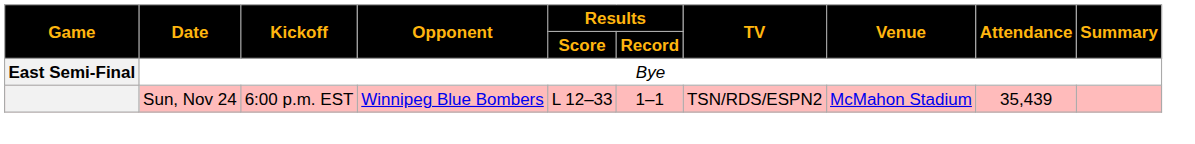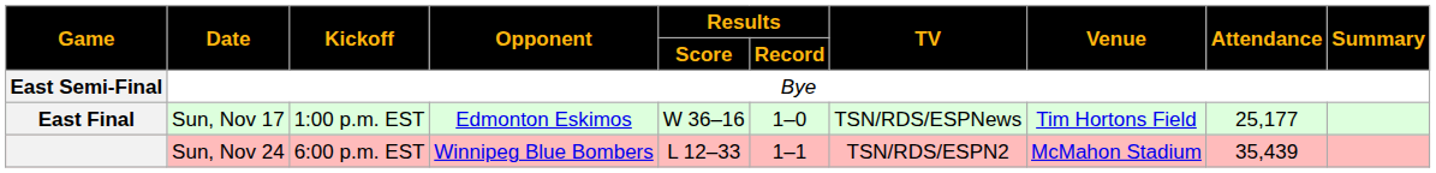 <table class="wikitable" style="font-size: 95%;">
 <tr>
 <th style="background:black;color:#FFB60F;" rowspan=2>Game</th>
 <th style="background:black;color:#FFB60F;" rowspan=2>Date</th>
 <th style="background:black;color:#FFB60F;" rowspan=2>Kickoff</th>
 <th style="background:black;color:#FFB60F;" rowspan=2>Opponent</th>
 <th style="background:black;color:#FFB60F;" colspan=2>Results</th>
 <th style="background:black;color:#FFB60F;" rowspan=2>TV</th>
 <th style="background:black;color:#FFB60F;" rowspan=2>Venue</th>
 <th style="background:black;color:#FFB60F;" rowspan=2>Attendance</th>
 <th style="background:black;color:#FFB60F;" rowspan=2>Summary</th>
 </tr>
 <tr>
 <th style="background:black;color:#FFB60F;">Score</th>
 <th style="background:black;color:#FFB60F;">Record</th>
 </tr>
 <tr bgcolor="#ffffff" align="center">
 <th align="center">East Semi-Final</th>
 <td colspan="9" valign="middle" align="center"><em>Bye</em></td>
 </tr>
+<tr align="center"  bgcolor="ddffdd">
+<th align="center">East Final</th>
+<td align="center">Sun, Nov 17</td>
+<td align="center">1:00 p.m. EST</td>
+<td align="center"><a href='#'>Edmonton Eskimos</a></td>
+<td align="center">W 36–16</td>
+<td align="center">1–0</td>
+<td align="center">TSN/RDS/ESPNews</td>
+<td align="center"><a href='#'>Tim Hortons Field</a></td>
+<td align="center">25,177</td>
+<td align="center"></td>
+</tr>
 <tr align="center" bgcolor="ffbbbb">
 <th style="text-align:center;"><a href='#'></a></th>
 <td align="center">Sun, Nov 24</td>
 <td align="center">6:00 p.m. EST</td>
 <td align="center"><a href='#'>Winnipeg Blue Bombers</a></td>
 <td align="center">L 12–33</td>
 <td align="center">1–1</td>
 <td align="center">TSN/RDS/ESPN2</td>
 <td align="center"><a href='#'>McMahon Stadium</a></td>
 <td align="center">35,439</td>
 <td align="center"></td>
 </tr>
 </table>
